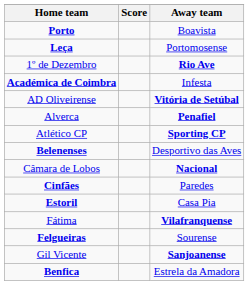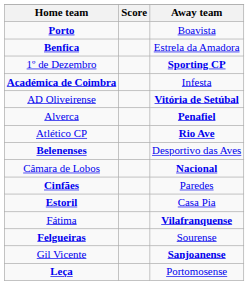 <table class="wikitable" style="text-align: center">
 <tr>
 </tr>
 <tr>
 <th>Home team</th>
 <th>Score</th>
 <th>Away team</th>
 </tr>
 <tr>
 <td><strong><a href='#'>Porto</a></strong> </td>
 <td></td>
 <td><a href='#'>Boavista</a> </td>
 </tr>
 <tr>
-<td><strong><a href='#'>Leça</a></strong> </td>
+<td><strong><a href='#'>Benfica</a></strong> </td>
 <td></td>
-<td><a href='#'>Portomosense</a> </td>
+<td><a href='#'>Estrela da Amadora</a> </td>
 </tr>
 <tr>
 <td><a href='#'>1º de Dezembro</a> </td>
 <td></td>
-<td><strong><a href='#'>Rio Ave</a></strong> </td>
+<td><strong><a href='#'>Sporting CP</a></strong> </td>
 </tr>
 <tr>
 <td><strong><a href='#'>Académica de Coimbra</a></strong> </td>
 <td></td>
 <td><a href='#'>Infesta</a> </td>
 </tr>
 <tr>
 <td><a href='#'>AD Oliveirense</a> </td>
 <td></td>
 <td><strong><a href='#'>Vitória de Setúbal</a></strong> </td>
 </tr>
 <tr>
 <td><a href='#'>Alverca</a> </td>
 <td></td>
 <td><strong><a href='#'>Penafiel</a></strong> </td>
 </tr>
 <tr>
 <td><a href='#'>Atlético CP</a> </td>
 <td></td>
-<td><strong><a href='#'>Sporting CP</a></strong> </td>
+<td><strong><a href='#'>Rio Ave</a></strong> </td>
 </tr>
 <tr>
 <td><strong><a href='#'>Belenenses</a></strong> </td>
 <td></td>
 <td><a href='#'>Desportivo das Aves</a> </td>
 </tr>
 <tr>
 <td><a href='#'>Câmara de Lobos</a> </td>
 <td></td>
 <td><strong><a href='#'>Nacional</a></strong> </td>
 </tr>
 <tr>
 <td><strong><a href='#'>Cinfães</a></strong> </td>
 <td></td>
 <td><a href='#'>Paredes</a> </td>
 </tr>
 <tr>
 <td><strong><a href='#'>Estoril</a></strong> </td>
 <td></td>
 <td><a href='#'>Casa Pia</a> </td>
 </tr>
 <tr>
 <td><a href='#'>Fátima</a> </td>
 <td></td>
 <td><strong><a href='#'>Vilafranquense</a></strong> </td>
 </tr>
 <tr>
 <td><strong><a href='#'>Felgueiras</a></strong> </td>
 <td></td>
 <td><a href='#'>Sourense</a> </td>
 </tr>
 <tr>
 <td><a href='#'>Gil Vicente</a> </td>
 <td></td>
 <td><strong><a href='#'>Sanjoanense</a></strong> </td>
 </tr>
 <tr>
-<td><strong><a href='#'>Benfica</a></strong> </td>
+<td><strong><a href='#'>Leça</a></strong> </td>
 <td></td>
-<td><a href='#'>Estrela da Amadora</a> </td>
+<td><a href='#'>Portomosense</a> </td>
 </tr>
 </table>
